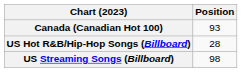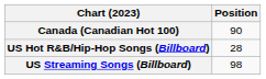 <table class="wikitable sortable plainrowheaders" style="text-align:center">
 <tr>
 <th scope="col">Chart (2023)</th>
 <th scope="col">Position</th>
 </tr>
 <tr>
 <th scope="row">Canada (Canadian Hot 100)</th>
-<td>93</td>
+<td>90</td>
 </tr>
 <tr>
 <th scope="row">US Hot R&B/Hip-Hop Songs (<em><a href='#'>Billboard</a></em>)</th>
 <td>28</td>
 </tr>
 <tr>
 <th scope="row">US <a href='#'>Streaming Songs</a> (<em>Billboard</em>)</th>
 <td>98</td>
 </tr>
 </table>
